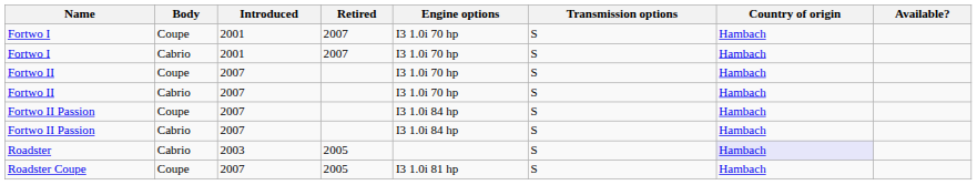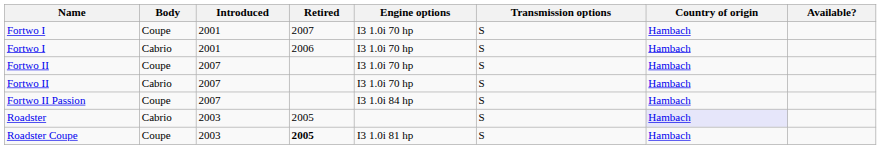 <table class="wikitable sortable" style="width:100%;">
 <tr>
 <th>Name</th>
 <th>Body</th>
 <th>Introduced</th>
 <th>Retired</th>
 <th>Engine options</th>
 <th>Transmission options</th>
 <th>Country of origin</th>
 <th>Available?</th>
 </tr>
 <tr>
 <td><a href='#'>Fortwo I</a></td>
 <td>Coupe</td>
 <td>2001</td>
 <td>2007</td>
 <td>I3 1.0i 70 hp</td>
 <td>S</td>
 <td> <a href='#'>Hambach</a></td>
 <td></td>
 </tr>
 <tr>
 <td><a href='#'>Fortwo I</a></td>
 <td>Cabrio</td>
 <td>2001</td>
-<td>2007</td>
+<td>2006</td>
 <td>I3 1.0i 70 hp</td>
 <td>S</td>
 <td> <a href='#'>Hambach</a></td>
 <td></td>
 </tr>
 <tr>
 <td><a href='#'>Fortwo II</a></td>
 <td>Coupe</td>
 <td>2007</td>
 <td></td>
 <td>I3 1.0i 70 hp</td>
 <td>S</td>
 <td> <a href='#'>Hambach</a></td>
 <td></td>
 </tr>
 <tr>
 <td><a href='#'>Fortwo II</a></td>
 <td>Cabrio</td>
 <td>2007</td>
 <td></td>
 <td>I3 1.0i 70 hp</td>
 <td>S</td>
 <td> <a href='#'>Hambach</a></td>
 <td></td>
 </tr>
 <tr>
 <td><a href='#'>Fortwo II Passion</a></td>
 <td>Coupe</td>
 <td>2007</td>
 <td></td>
 <td>I3 1.0i 84 hp</td>
 <td>S</td>
 <td> <a href='#'>Hambach</a></td>
 <td></td>
 </tr>
 <tr>
-<td><a href='#'>Fortwo II Passion</a></td>
-<td>Cabrio</td>
-<td>2007</td>
-<td></td>
-<td>I3 1.0i 84 hp</td>
-<td>S</td>
-<td> <a href='#'>Hambach</a></td>
-<td></td>
-</tr>
-<tr>
 <td><a href='#'>Roadster</a></td>
 <td>Cabrio</td>
 <td>2003</td>
 <td>2005</td>
 <td></td>
 <td>S</td>
 <td style="background: lavender;"> <a href='#'>Hambach</a></td>
 <td></td>
 </tr>
 <tr>
 <td><a href='#'>Roadster Coupe</a></td>
 <td>Coupe</td>
-<td>2007</td>
-<td>2005</td>
+<td>2003</td>
+<td><strong>2005</strong></td>
 <td>I3 1.0i 81 hp</td>
 <td>S</td>
 <td> <a href='#'>Hambach</a></td>
 <td></td>
 </tr>
 </table>
